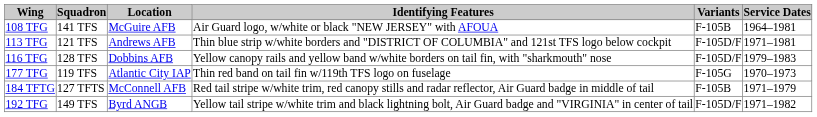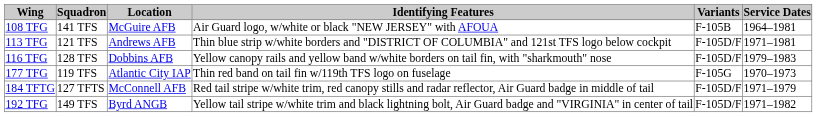 <table border=1 style="border-collapse: collapse;">
 <tr style="background:#cccccc;">
 <th>Wing</th>
 <th>Squadron</th>
 <th>Location</th>
 <th>Identifying Features</th>
 <th>Variants</th>
 <th>Service Dates</th>
 </tr>
 <tr>
 <td><a href='#'>108 TFG</a></td>
 <td>141 TFS</td>
 <td><a href='#'>McGuire AFB</a></td>
 <td>Air Guard logo, w/white or black "NEW JERSEY" with <a href='#'>AFOUA</a></td>
 <td>F-105B</td>
 <td>1964–1981</td>
 </tr>
 <tr>
 <td><a href='#'>113 TFG</a></td>
 <td>121 TFS</td>
 <td><a href='#'>Andrews AFB</a></td>
 <td>Thin blue strip w/white borders and "DISTRICT OF COLUMBIA" and 121st TFS logo below cockpit</td>
 <td>F-105D/F</td>
 <td>1971–1981</td>
 </tr>
 <tr>
 <td><a href='#'>116 TFG</a></td>
 <td>128 TFS</td>
 <td><a href='#'>Dobbins AFB</a></td>
 <td>Yellow canopy rails and yellow band w/white borders on tail fin, with "sharkmouth" nose</td>
 <td>F-105D/F</td>
 <td>1979–1983</td>
 </tr>
 <tr>
 <td><a href='#'>177 TFG</a></td>
 <td>119 TFS</td>
 <td><a href='#'>Atlantic City IAP</a></td>
 <td>Thin red band on tail fin w/119th TFS logo on fuselage</td>
 <td>F-105G</td>
 <td>1970–1973</td>
 </tr>
 <tr>
 <td><a href='#'>184 TFTG</a></td>
 <td>127 TFTS</td>
 <td><a href='#'>McConnell AFB</a></td>
 <td>Red tail stripe w/white trim, red canopy stills and radar reflector, Air Guard badge in middle of tail</td>
-<td>F-105B</td>
+<td>F-105D/F</td>
 <td>1971–1979</td>
 </tr>
 <tr>
 <td><a href='#'>192 TFG</a></td>
 <td>149 TFS</td>
 <td><a href='#'>Byrd ANGB</a></td>
 <td>Yellow tail stripe w/white trim and black lightning bolt, Air Guard badge and "VIRGINIA" in center of tail</td>
 <td>F-105D/F</td>
 <td>1971–1982</td>
 </tr>
 </table>
